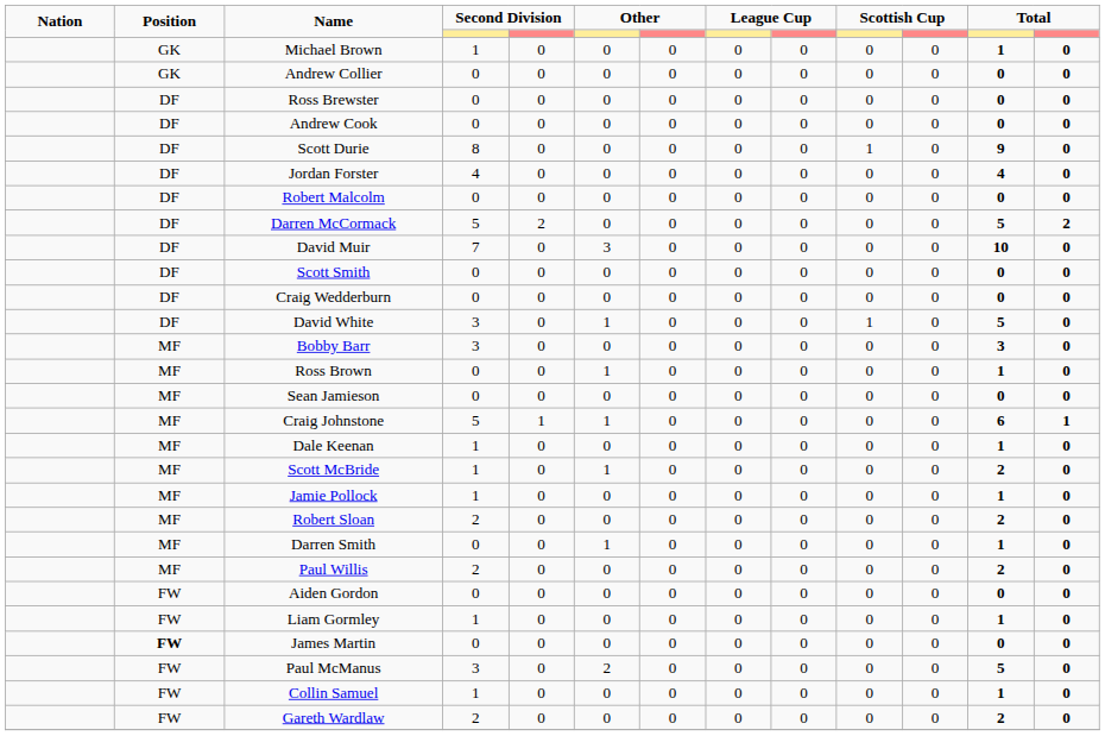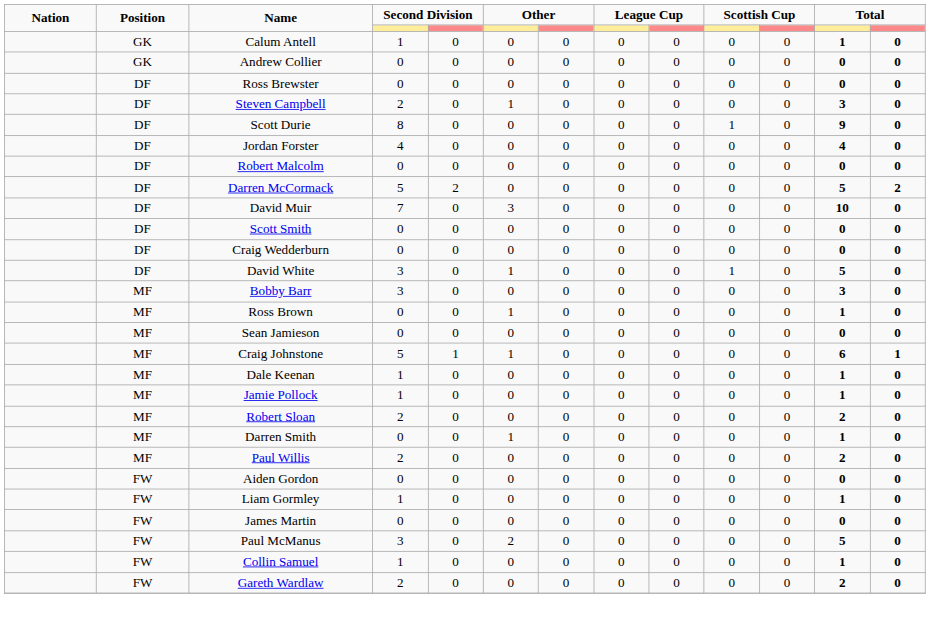 <table class="wikitable" style="font-size: 100%; text-align: center;">
 <tr>
 <td rowspan="2" width="10%" align="center"><strong>Nation</strong></td>
 <td rowspan="2" width="10%" align="center"><strong>Position</strong></td>
 <td rowspan="2" width="20%" align="center"><strong>Name</strong></td>
 <td colspan="2" align="center"><strong>Second Division</strong></td>
 <td colspan="2" align="center"><strong>Other</strong></td>
 <td colspan="2" align="center"><strong>League Cup</strong></td>
 <td colspan="2" align="center"><strong>Scottish Cup</strong></td>
 <td colspan="2" align="center"><strong>Total </strong></td>
 </tr>
 <tr>
 <th width=60 style="background: #FFEE99"></th>
 <th width=60 style="background: #FF8888"></th>
 <th width=60 style="background: #FFEE99"></th>
 <th width=60 style="background: #FF8888"></th>
 <th width=60 style="background: #FFEE99"></th>
 <th width=60 style="background: #FF8888"></th>
 <th width=60 style="background: #FFEE99"></th>
 <th width=60 style="background: #FF8888"></th>
 <th width=60 style="background: #FFEE99"></th>
 <th width=60 style="background: #FF8888"></th>
 </tr>
 <tr>
 <td></td>
 <td>GK</td>
-<td>Michael Brown</td>
+<td>Calum Antell</td>
 <td>1</td>
 <td>0</td>
 <td>0</td>
 <td>0</td>
 <td>0</td>
 <td>0</td>
 <td>0</td>
 <td>0</td>
 <td><strong>1</strong></td>
 <td><strong>0</strong></td>
 </tr>
 <tr>
 <td></td>
 <td>GK</td>
 <td>Andrew Collier</td>
 <td>0</td>
 <td>0</td>
 <td>0</td>
 <td>0</td>
 <td>0</td>
 <td>0</td>
 <td>0</td>
 <td>0</td>
 <td><strong>0</strong></td>
 <td><strong>0</strong></td>
 </tr>
 <tr>
 <td></td>
 <td>DF</td>
 <td>Ross Brewster</td>
 <td>0</td>
 <td>0</td>
 <td>0</td>
 <td>0</td>
 <td>0</td>
 <td>0</td>
 <td>0</td>
 <td>0</td>
 <td><strong>0</strong></td>
 <td><strong>0</strong></td>
 </tr>
 <tr>
 <td></td>
 <td>DF</td>
-<td>Andrew Cook</td>
+<td><a href='#'>Steven Campbell</a></td>
+<td>2</td>
+<td>0</td>
+<td>1</td>
 <td>0</td>
 <td>0</td>
 <td>0</td>
 <td>0</td>
 <td>0</td>
-<td>0</td>
-<td>0</td>
-<td>0</td>
-<td><strong>0</strong></td>
+<td><strong>3</strong></td>
 <td><strong>0</strong></td>
 </tr>
 <tr>
 <td></td>
 <td>DF</td>
 <td>Scott Durie</td>
 <td>8</td>
 <td>0</td>
 <td>0</td>
 <td>0</td>
 <td>0</td>
 <td>0</td>
 <td>1</td>
 <td>0</td>
 <td><strong>9</strong></td>
 <td><strong>0</strong></td>
 </tr>
 <tr>
 <td></td>
 <td>DF</td>
 <td>Jordan Forster</td>
 <td>4</td>
 <td>0</td>
 <td>0</td>
 <td>0</td>
 <td>0</td>
 <td>0</td>
 <td>0</td>
 <td>0</td>
 <td><strong>4</strong></td>
 <td><strong>0</strong></td>
 </tr>
 <tr>
 <td></td>
 <td>DF</td>
 <td><a href='#'>Robert Malcolm</a></td>
 <td>0</td>
 <td>0</td>
 <td>0</td>
 <td>0</td>
 <td>0</td>
 <td>0</td>
 <td>0</td>
 <td>0</td>
 <td><strong>0</strong></td>
 <td><strong>0</strong></td>
 </tr>
 <tr>
 <td></td>
 <td>DF</td>
 <td><a href='#'>Darren McCormack</a></td>
 <td>5</td>
 <td>2</td>
 <td>0</td>
 <td>0</td>
 <td>0</td>
 <td>0</td>
 <td>0</td>
 <td>0</td>
 <td><strong>5</strong></td>
 <td><strong>2</strong></td>
 </tr>
 <tr>
 <td></td>
 <td>DF</td>
 <td>David Muir</td>
 <td>7</td>
 <td>0</td>
 <td>3</td>
 <td>0</td>
 <td>0</td>
 <td>0</td>
 <td>0</td>
 <td>0</td>
 <td><strong>10</strong></td>
 <td><strong>0</strong></td>
 </tr>
 <tr>
 <td></td>
 <td>DF</td>
 <td><a href='#'>Scott Smith</a></td>
 <td>0</td>
 <td>0</td>
 <td>0</td>
 <td>0</td>
 <td>0</td>
 <td>0</td>
 <td>0</td>
 <td>0</td>
 <td><strong>0</strong></td>
 <td><strong>0</strong></td>
 </tr>
 <tr>
 <td></td>
 <td>DF</td>
 <td>Craig Wedderburn</td>
 <td>0</td>
 <td>0</td>
 <td>0</td>
 <td>0</td>
 <td>0</td>
 <td>0</td>
 <td>0</td>
 <td>0</td>
 <td><strong>0</strong></td>
 <td><strong>0</strong></td>
 </tr>
 <tr>
 <td></td>
 <td>DF</td>
 <td>David White</td>
 <td>3</td>
 <td>0</td>
 <td>1</td>
 <td>0</td>
 <td>0</td>
 <td>0</td>
 <td>1</td>
 <td>0</td>
 <td><strong>5</strong></td>
 <td><strong>0</strong></td>
 </tr>
 <tr>
 <td></td>
 <td>MF</td>
 <td><a href='#'>Bobby Barr</a></td>
 <td>3</td>
 <td>0</td>
 <td>0</td>
 <td>0</td>
 <td>0</td>
 <td>0</td>
 <td>0</td>
 <td>0</td>
 <td><strong>3</strong></td>
 <td><strong>0</strong></td>
 </tr>
 <tr>
 <td></td>
 <td>MF</td>
 <td>Ross Brown</td>
 <td>0</td>
 <td>0</td>
 <td>1</td>
 <td>0</td>
 <td>0</td>
 <td>0</td>
 <td>0</td>
 <td>0</td>
 <td><strong>1</strong></td>
 <td><strong>0</strong></td>
 </tr>
 <tr>
 <td></td>
 <td>MF</td>
 <td>Sean Jamieson</td>
 <td>0</td>
 <td>0</td>
 <td>0</td>
 <td>0</td>
 <td>0</td>
 <td>0</td>
 <td>0</td>
 <td>0</td>
 <td><strong>0</strong></td>
 <td><strong>0</strong></td>
 </tr>
 <tr>
 <td></td>
 <td>MF</td>
 <td>Craig Johnstone</td>
 <td>5</td>
 <td>1</td>
 <td>1</td>
 <td>0</td>
 <td>0</td>
 <td>0</td>
 <td>0</td>
 <td>0</td>
 <td><strong>6</strong></td>
 <td><strong>1</strong></td>
 </tr>
 <tr>
 <td></td>
 <td>MF</td>
 <td>Dale Keenan</td>
 <td>1</td>
 <td>0</td>
 <td>0</td>
 <td>0</td>
 <td>0</td>
 <td>0</td>
 <td>0</td>
 <td>0</td>
 <td><strong>1</strong></td>
 <td><strong>0</strong></td>
 </tr>
 <tr>
 <td></td>
 <td>MF</td>
-<td><a href='#'>Scott McBride</a></td>
-<td>1</td>
-<td>0</td>
-<td>1</td>
-<td>0</td>
-<td>0</td>
-<td>0</td>
-<td>0</td>
-<td>0</td>
-<td><strong>2</strong></td>
-<td><strong>0</strong></td>
-</tr>
-<tr>
-<td></td>
-<td>MF</td>
 <td><a href='#'>Jamie Pollock</a></td>
 <td>1</td>
 <td>0</td>
 <td>0</td>
 <td>0</td>
 <td>0</td>
 <td>0</td>
 <td>0</td>
 <td>0</td>
 <td><strong>1</strong></td>
 <td><strong>0</strong></td>
 </tr>
 <tr>
 <td></td>
 <td>MF</td>
 <td><a href='#'>Robert Sloan</a></td>
 <td>2</td>
 <td>0</td>
 <td>0</td>
 <td>0</td>
 <td>0</td>
 <td>0</td>
 <td>0</td>
 <td>0</td>
 <td><strong>2</strong></td>
 <td><strong>0</strong></td>
 </tr>
 <tr>
 <td></td>
 <td>MF</td>
 <td>Darren Smith</td>
 <td>0</td>
 <td>0</td>
 <td>1</td>
 <td>0</td>
 <td>0</td>
 <td>0</td>
 <td>0</td>
 <td>0</td>
 <td><strong>1</strong></td>
 <td><strong>0</strong></td>
 </tr>
 <tr>
 <td></td>
 <td>MF</td>
 <td><a href='#'>Paul Willis</a></td>
 <td>2</td>
 <td>0</td>
 <td>0</td>
 <td>0</td>
 <td>0</td>
 <td>0</td>
 <td>0</td>
 <td>0</td>
 <td><strong>2</strong></td>
 <td><strong>0</strong></td>
 </tr>
 <tr>
 <td></td>
 <td>FW</td>
 <td>Aiden Gordon</td>
 <td>0</td>
 <td>0</td>
 <td>0</td>
 <td>0</td>
 <td>0</td>
 <td>0</td>
 <td>0</td>
 <td>0</td>
 <td><strong>0</strong></td>
 <td><strong>0</strong></td>
 </tr>
 <tr>
 <td></td>
 <td>FW</td>
 <td>Liam Gormley</td>
 <td>1</td>
 <td>0</td>
 <td>0</td>
 <td>0</td>
 <td>0</td>
 <td>0</td>
 <td>0</td>
 <td>0</td>
 <td><strong>1</strong></td>
 <td><strong>0</strong></td>
 </tr>
 <tr>
 <td></td>
-<td><strong>FW</strong></td>
+<td>FW</td>
 <td>James Martin</td>
 <td>0</td>
 <td>0</td>
 <td>0</td>
 <td>0</td>
 <td>0</td>
 <td>0</td>
 <td>0</td>
 <td>0</td>
 <td><strong>0</strong></td>
 <td><strong>0</strong></td>
 </tr>
 <tr>
 <td></td>
 <td>FW</td>
 <td>Paul McManus</td>
 <td>3</td>
 <td>0</td>
 <td>2</td>
 <td>0</td>
 <td>0</td>
 <td>0</td>
 <td>0</td>
 <td>0</td>
 <td><strong>5</strong></td>
 <td><strong>0</strong></td>
 </tr>
 <tr>
 <td></td>
 <td>FW</td>
 <td><a href='#'>Collin Samuel</a></td>
 <td>1</td>
 <td>0</td>
 <td>0</td>
 <td>0</td>
 <td>0</td>
 <td>0</td>
 <td>0</td>
 <td>0</td>
 <td><strong>1</strong></td>
 <td><strong>0</strong></td>
 </tr>
 <tr>
 <td></td>
 <td>FW</td>
 <td><a href='#'>Gareth Wardlaw</a></td>
 <td>2</td>
 <td>0</td>
 <td>0</td>
 <td>0</td>
 <td>0</td>
 <td>0</td>
 <td>0</td>
 <td>0</td>
 <td><strong>2</strong></td>
 <td><strong>0</strong></td>
 </tr>
 <tr>
 </tr>
 </table>
